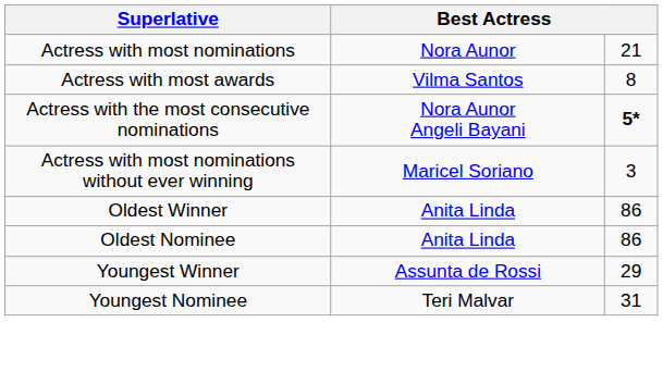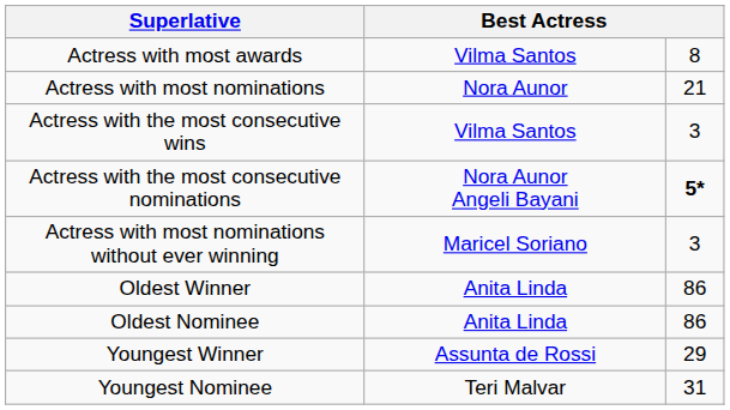 <table class="wikitable" style="text-align: center">
 <tr>
 <th width="270"><a href='#'>Superlative</a></th>
 <th colspan="2" width="270">Best Actress</th>
+</tr>
+<tr>
+<td>Actress with most awards</td>
+<td><a href='#'>Vilma Santos</a></td>
+<td>8</td>
 </tr>
 <tr>
 <td>Actress with most nominations</td>
 <td><a href='#'>Nora Aunor</a></td>
 <td>21</td>
 </tr>
 <tr>
-<td>Actress with most awards</td>
+<td>Actress with the most consecutive wins</td>
 <td><a href='#'>Vilma Santos</a></td>
-<td>8</td>
+<td>3</td>
 </tr>
 <tr>
 <td>Actress with the most consecutive nominations</td>
 <td><a href='#'>Nora Aunor</a><br><a href='#'>Angeli Bayani</a></td>
 <td><strong>5*</strong></td>
 </tr>
 <tr>
 <td>Actress with most nominations <br> without ever winning</td>
 <td><a href='#'>Maricel Soriano</a></td>
 <td>3</td>
 </tr>
 <tr>
 <td>Oldest Winner</td>
 <td><a href='#'>Anita Linda</a></td>
 <td>86</td>
 </tr>
 <tr>
 <td>Oldest Nominee</td>
 <td><a href='#'>Anita Linda</a></td>
 <td>86</td>
 </tr>
 <tr>
 <td>Youngest Winner</td>
 <td><a href='#'>Assunta de Rossi</a></td>
 <td>29</td>
 </tr>
 <tr>
 <td>Youngest Nominee</td>
 <td>Teri Malvar</td>
 <td>31</td>
 </tr>
 </table>
